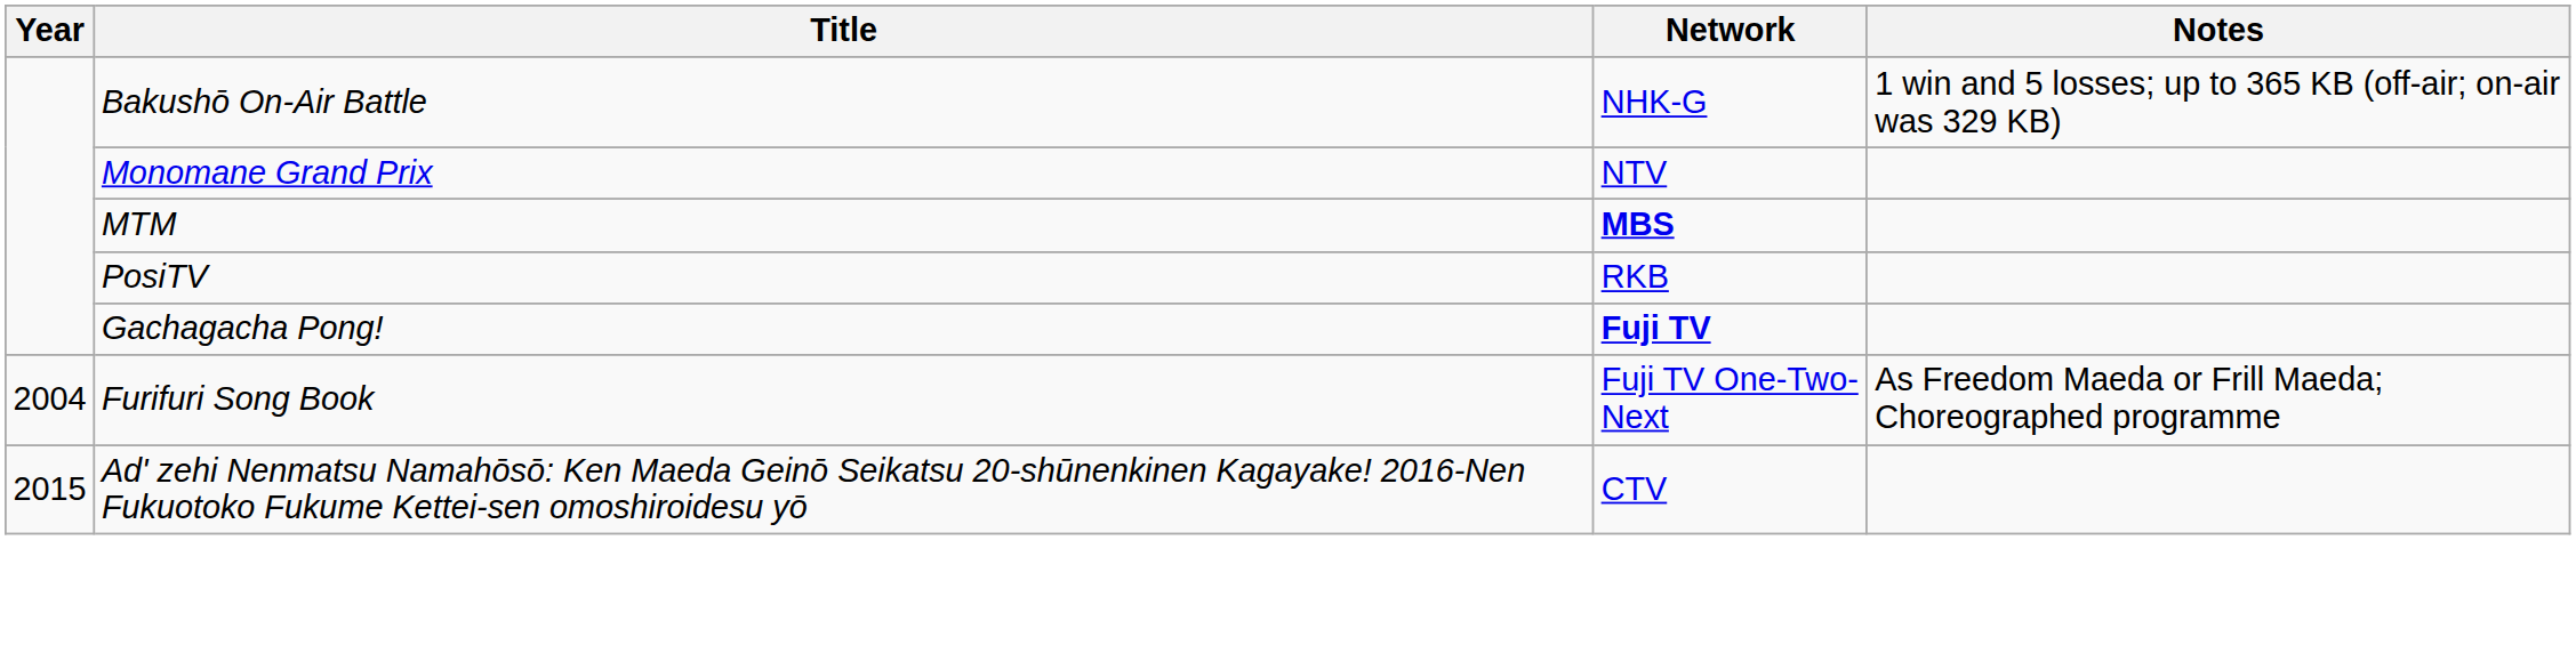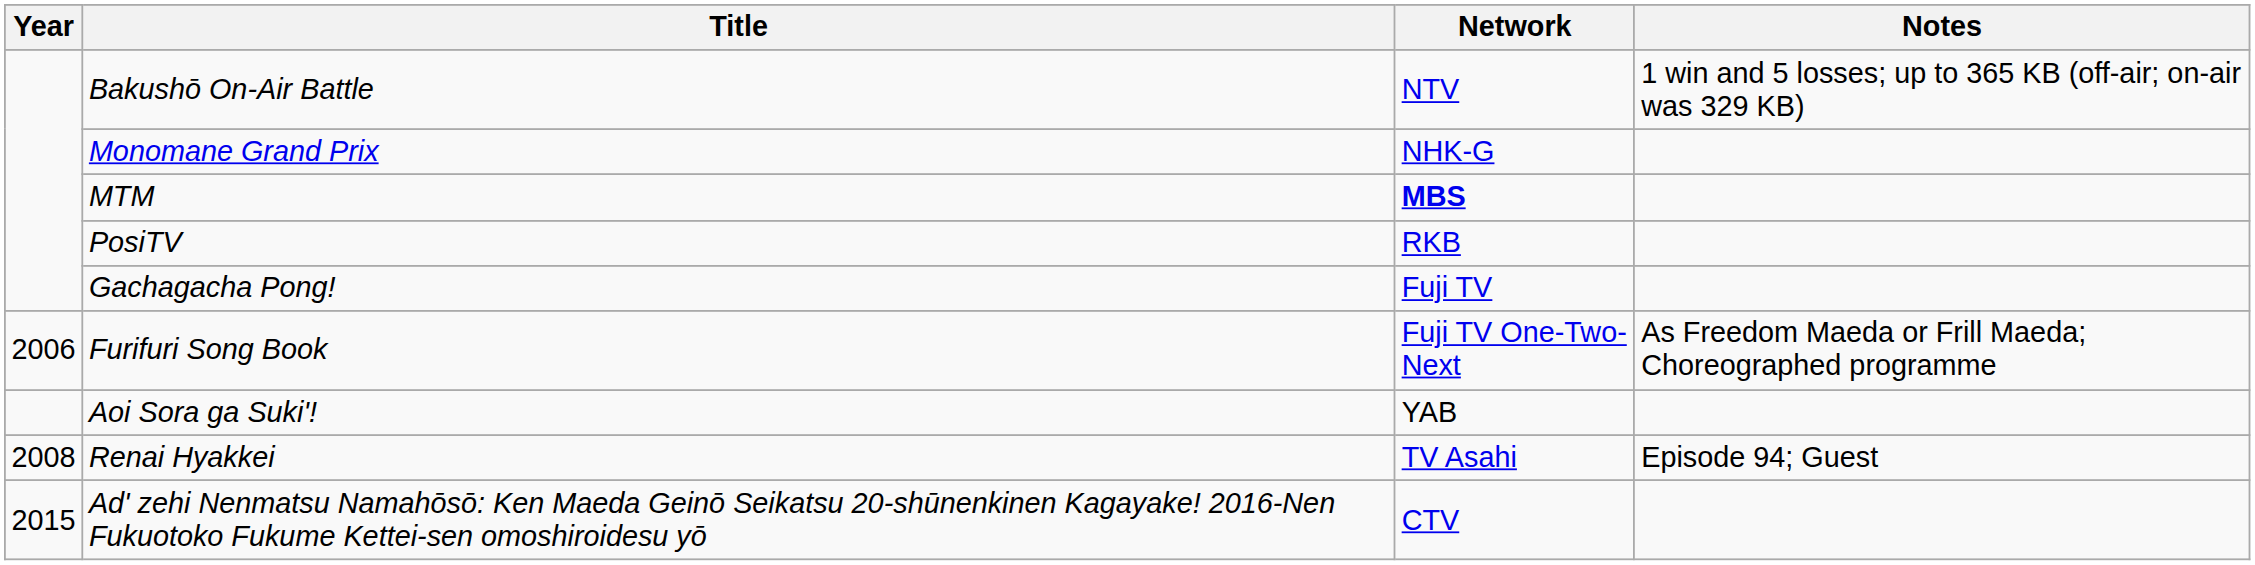 <table class="wikitable">
 <tr>
 <th>Year</th>
 <th>Title</th>
 <th>Network</th>
 <th>Notes</th>
 </tr>
 <tr>
 <td rowspan="5"></td>
 <td><em>Bakushō On-Air Battle</em></td>
-<td><a href='#'>NHK-G</a></td>
+<td><a href='#'>NTV</a></td>
 <td>1 win and 5 losses; up to 365 KB (off-air; on-air was 329 KB)</td>
 </tr>
 <tr>
 <td><em><a href='#'>Monomane Grand Prix</a></em></td>
-<td><a href='#'>NTV</a></td>
+<td><a href='#'>NHK-G</a></td>
 <td></td>
 </tr>
 <tr>
 <td><em>MTM</em></td>
 <td><strong><a href='#'>MBS</a></strong></td>
 <td></td>
 </tr>
 <tr>
 <td><em>PosiTV</em></td>
 <td><a href='#'>RKB</a></td>
 <td></td>
 </tr>
 <tr>
 <td><em>Gachagacha Pong!</em></td>
-<td><strong><a href='#'>Fuji TV</a></strong></td>
+<td><a href='#'>Fuji TV</a></td>
 <td></td>
 </tr>
 <tr>
-<td>2004</td>
+<td>2006</td>
 <td><em>Furifuri Song Book</em></td>
 <td><a href='#'>Fuji TV One-Two-Next</a></td>
 <td>As Freedom Maeda or Frill Maeda; Choreographed programme</td>
+</tr>
+<tr>
+<td></td>
+<td><em>Aoi Sora ga Suki'!</em></td>
+<td>YAB</td>
+<td></td>
+</tr>
+<tr>
+<td>2008</td>
+<td><em>Renai Hyakkei</em></td>
+<td><a href='#'>TV Asahi</a></td>
+<td>Episode 94; Guest</td>
 </tr>
 <tr>
 <td>2015</td>
 <td><em>Ad' zehi Nenmatsu Namahōsō: Ken Maeda Geinō Seikatsu 20-shūnenkinen Kagayake! 2016-Nen Fukuotoko Fukume Kettei-sen omoshiroidesu yō</em></td>
 <td><a href='#'>CTV</a></td>
 <td></td>
 </tr>
 </table>
